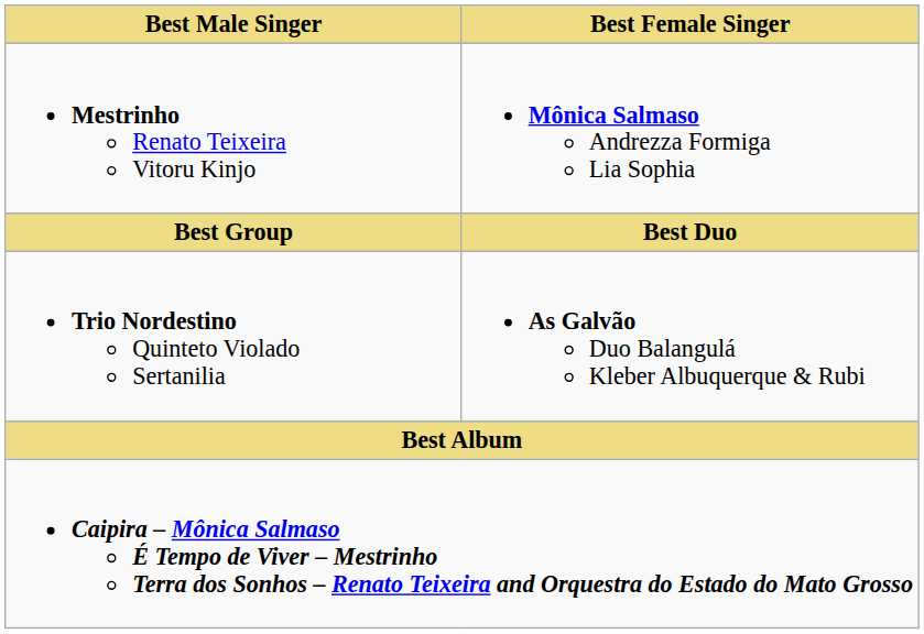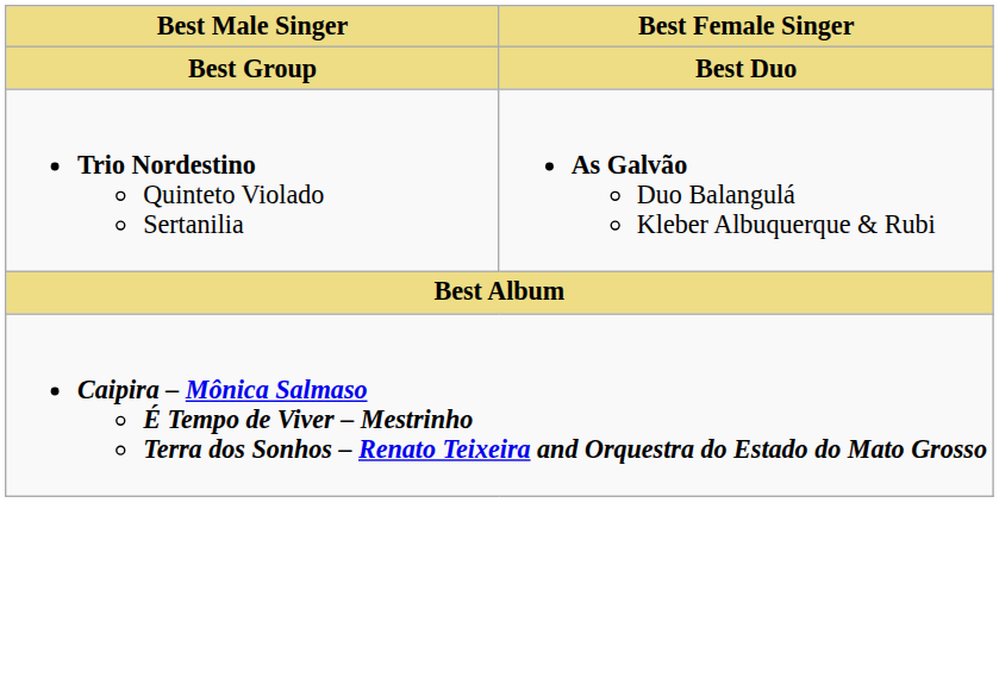 <table class="wikitable" style="width=">
 <tr>
 <th style="background:#EEDD85; width:50%">Best Male Singer</th>
 <th style="background:#EEDD85; width:50%">Best Female Singer</th>
-</tr>
-<tr>
-<td style="vertical-align:top"><br><ul><li><strong>Mestrinho</strong><ul><li><a href='#'>Renato Teixeira</a></li><li>Vitoru Kinjo</li></ul></li></ul></td>
-<td style="vertical-align:top"><br><ul><li><strong><a href='#'>Mônica Salmaso</a></strong><ul><li>Andrezza Formiga</li><li>Lia Sophia</li></ul></li></ul></td>
 </tr>
 <tr>
 <th style="background:#EEDD85; width:50%">Best Group</th>
 <th style="background:#EEDD85; width:50%">Best Duo</th>
 </tr>
 <tr>
 <td style="vertical-align:top"><br><ul><li><strong>Trio Nordestino</strong><ul><li>Quinteto Violado</li><li>Sertanilia</li></ul></li></ul></td>
 <td style="vertical-align:top"><br><ul><li><strong>As Galvão</strong><ul><li>Duo Balangulá</li><li>Kleber Albuquerque & Rubi</li></ul></li></ul></td>
 </tr>
 <tr>
 <th colspan="2" scope="col" style="background:#EEDD85; width:50%">Best Album</th>
 </tr>
 <tr>
 <td colspan="2" style="vertical-align:top"><br><ul><li><strong><em>Caipira<em> – <a href='#'>Mônica Salmaso</a><strong><ul><li></em>É Tempo de Viver<em> – Mestrinho</li><li></em>Terra dos Sonhos<em> – <a href='#'>Renato Teixeira</a> and Orquestra do Estado do Mato Grosso</li></ul></li></ul></td>
 </tr>
 </table>
